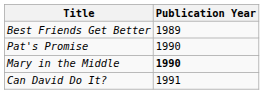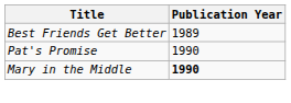 <table class="wikitable sortable mw-collapsible">
 <tr>
 <th>Title</th>
 <th>Publication Year</th>
 </tr>
 <tr>
 <td><em>Best Friends Get Better</em></td>
 <td>1989</td>
 </tr>
 <tr>
 <td><em>Pat's Promise</em></td>
 <td>1990</td>
 </tr>
 <tr>
 <td><em>Mary in the Middle</em></td>
 <td><strong>1990</strong></td>
 </tr>
-<tr>
-<td><em>Can David Do It?</em></td>
-<td>1991</td>
-</tr>
 </table>
